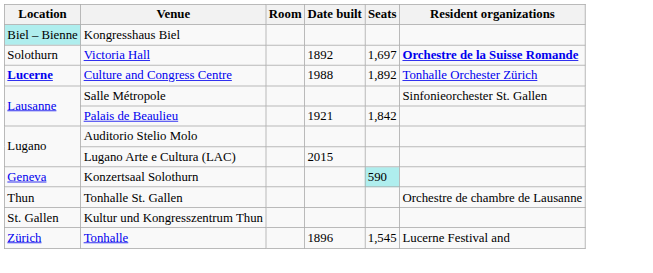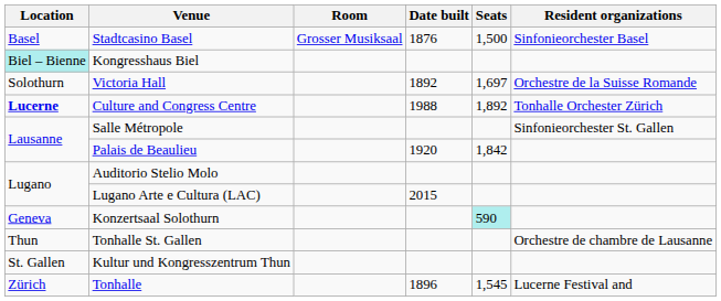 <table class="wikitable">
 <tr>
 <th>Location</th>
 <th>Venue</th>
 <th>Room</th>
 <th>Date built</th>
 <th>Seats</th>
 <th>Resident organizations</th>
+</tr>
+<tr>
+<td><a href='#'>Basel</a></td>
+<td><a href='#'>Stadtcasino Basel</a></td>
+<td><a href='#'>Grosser Musiksaal</a></td>
+<td>1876</td>
+<td>1,500</td>
+<td><a href='#'>Sinfonieorchester Basel</a></td>
 </tr>
 <tr>
 <td style="background: paleturquoise;">Biel – Bienne</td>
 <td>Kongresshaus Biel</td>
 <td></td>
 <td></td>
 <td></td>
 <td></td>
 </tr>
 <tr>
 <td>Solothurn</td>
 <td><a href='#'>Victoria Hall</a></td>
 <td></td>
 <td>1892</td>
 <td>1,697</td>
-<td><strong><a href='#'>Orchestre de la Suisse Romande</a></strong></td>
+<td><a href='#'>Orchestre de la Suisse Romande</a></td>
 </tr>
 <tr>
 <td><strong><a href='#'>Lucerne</a></strong></td>
 <td><a href='#'>Culture and Congress Centre</a></td>
 <td></td>
 <td>1988</td>
 <td>1,892</td>
 <td><a href='#'>Tonhalle Orchester Zürich</a></td>
 </tr>
 <tr>
 <td rowspan="2"><a href='#'>Lausanne</a></td>
 <td>Salle Métropole</td>
 <td></td>
 <td></td>
 <td></td>
 <td>Sinfonieorchester St. Gallen</td>
 </tr>
 <tr>
 <td><a href='#'>Palais de Beaulieu</a></td>
 <td></td>
-<td>1921</td>
+<td>1920</td>
 <td>1,842</td>
 <td></td>
 </tr>
 <tr>
 <td rowspan="2">Lugano</td>
 <td>Auditorio Stelio Molo</td>
 <td></td>
 <td></td>
 <td></td>
 <td></td>
 </tr>
 <tr>
 <td>Lugano Arte e Cultura (LAC)</td>
 <td></td>
 <td>2015</td>
 <td></td>
 <td></td>
 </tr>
 <tr>
 <td><a href='#'>Geneva</a></td>
 <td>Konzertsaal Solothurn</td>
 <td></td>
 <td></td>
 <td style="background: paleturquoise;">590</td>
 <td></td>
 </tr>
 <tr>
 <td>Thun</td>
 <td>Tonhalle St. Gallen</td>
 <td></td>
 <td></td>
 <td></td>
 <td>Orchestre de chambre de Lausanne</td>
 </tr>
 <tr>
 <td>St. Gallen</td>
 <td>Kultur und Kongresszentrum Thun</td>
 <td></td>
 <td></td>
 <td></td>
 <td></td>
 </tr>
 <tr>
 <td><a href='#'>Zürich</a></td>
 <td><a href='#'>Tonhalle</a></td>
 <td></td>
 <td>1896</td>
 <td>1,545</td>
 <td>Lucerne Festival and </td>
 </tr>
 </table>
